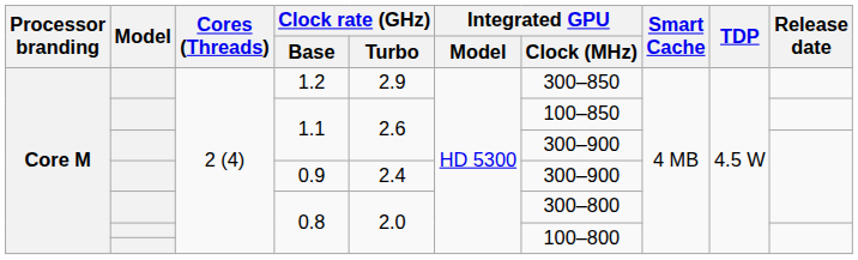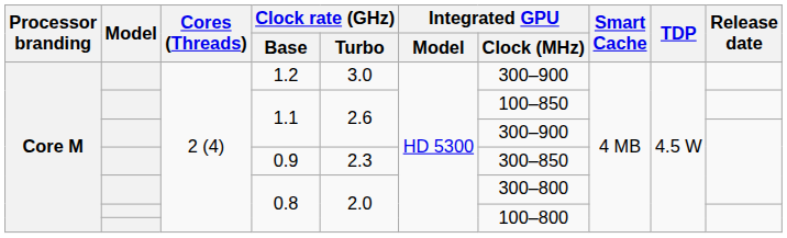 <table class="wikitable sortable nowrap" style="text-align: center;">
 <tr>
 <th class="unsortable" rowspan="2">Processor<br>branding</th>
 <th rowspan="2">Model</th>
 <th class="unsortable" rowspan="2"><a href='#'>Cores</a><br>(<a href='#'>Threads</a>)</th>
 <th colspan="2"><a href='#'>Clock rate</a> (GHz)</th>
 <th colspan="2">Integrated <a href='#'>GPU</a></th>
 <th class="unsortable" rowspan="2"><a href='#'>Smart<br>Cache</a></th>
 <th rowspan="2"><a href='#'>TDP</a></th>
 <th rowspan="2">Release<br>date</th>
 </tr>
 <tr>
 <th class="unsortable">Base</th>
 <th class="unsortable">Turbo</th>
 <th class="unsortable">Model</th>
 <th class="unsortable">Clock (MHz)</th>
 </tr>
 <tr>
 <th rowspan=7>Core M</th>
 <th style="text-align:left;" data-sort-value="sku7"></th>
 <td rowspan=7>2 (4)</td>
 <td>1.2</td>
-<td>2.9</td>
+<td>3.0</td>
 <td rowspan=7><a href='#'>HD 5300</a></td>
-<td>300–850</td>
+<td>300–900</td>
 <td rowspan=7>4 MB</td>
 <td rowspan=7>4.5 W</td>
 <td></td>
 </tr>
 <tr>
 <th style="text-align:left;" data-sort-value="sku6"></th>
 <td rowspan=2>1.1</td>
 <td rowspan=2>2.6</td>
 <td>100–850</td>
 <td></td>
 </tr>
 <tr>
 <th style="text-align:left;" data-sort-value="sku5"></th>
 <td>300–900</td>
 <td rowspan=3></td>
 </tr>
 <tr>
 <th style="text-align:left;" data-sort-value="sku4"></th>
 <td>0.9</td>
-<td>2.4</td>
-<td>300–900</td>
+<td>2.3</td>
+<td>300–850</td>
 </tr>
 <tr>
 <th style="text-align:left;" data-sort-value="sku3"></th>
 <td rowspan=3>0.8</td>
 <td rowspan=3>2.0</td>
 <td>300–800</td>
 </tr>
 <tr>
 <th style="text-align:left;" data-sort-value="sku2"></th>
 <td rowspan=2>100–800</td>
 <td rowspan=2></td>
 </tr>
 <tr>
 <th style="text-align:left;" data-sort-value="sku1"></th>
 </tr>
 </table>
